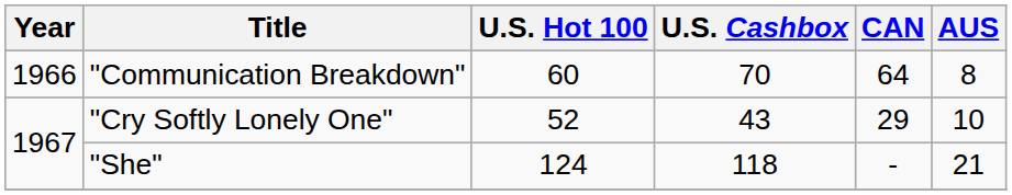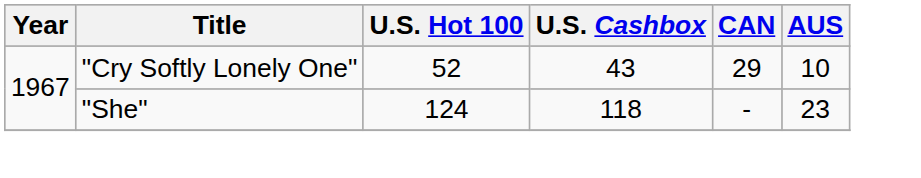 <table class="wikitable">
 <tr>
 <th>Year</th>
 <th>Title</th>
 <th>U.S. <a href='#'>Hot 100</a></th>
 <th>U.S. <em><a href='#'>Cashbox</a></em><em></th>
 <th><a href='#'>CAN</a></th>
 <th><a href='#'>AUS</a></th>
-</tr>
-<tr>
-<td>1966</td>
-<td>"Communication Breakdown"</td>
-<td align="center">60</td>
-<td align="center">70</td>
-<td align="center">64</td>
-<td align="center">8</td>
 </tr>
 <tr>
 <td rowspan="2">1967</td>
 <td>"Cry Softly Lonely One"</td>
 <td align="center">52</td>
 <td align="center">43</td>
 <td align="center">29</td>
 <td align="center">10</td>
 </tr>
 <tr>
 <td>"She"</td>
 <td align="center">124</td>
 <td align="center">118</td>
 <td align="center">-</td>
-<td align="center">21</td>
+<td align="center">23</td>
 </tr>
 <tr>
 </tr>
 </table>
